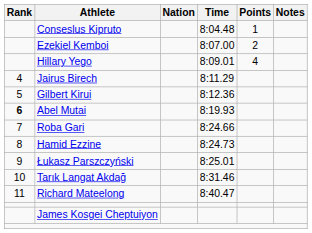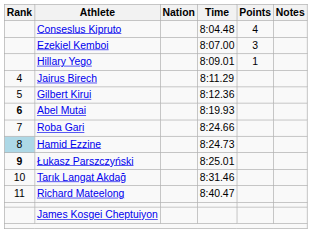 <table class="wikitable mw-datatable sortable" style="text-align:center;">
 <tr>
 <th scope="col" style="width: 10px;">Rank</th>
 <th scope="col">Athlete</th>
 <th scope="col">Nation</th>
 <th scope="col">Time</th>
 <th scope="col">Points</th>
 <th scope="col">Notes</th>
 </tr>
 <tr>
 <td></td>
 <td align="left"><a href='#'>Conseslus Kipruto</a></td>
 <td align="left"></td>
 <td>8:04.48</td>
-<td>1</td>
+<td>4</td>
 <td></td>
 </tr>
 <tr>
 <td></td>
 <td align="left"><a href='#'>Ezekiel Kemboi</a></td>
 <td align="left"></td>
 <td>8:07.00</td>
-<td>2</td>
+<td>3</td>
 <td></td>
 </tr>
 <tr>
 <td></td>
 <td align="left"><a href='#'>Hillary Yego</a></td>
 <td align="left"></td>
 <td>8:09.01</td>
-<td>4</td>
+<td>1</td>
 <td></td>
 </tr>
 <tr>
 <td>4</td>
 <td align="left"><a href='#'>Jairus Birech</a></td>
 <td align="left"></td>
 <td>8:11.29</td>
 <td></td>
 <td></td>
 </tr>
 <tr>
 <td>5</td>
 <td align="left"><a href='#'>Gilbert Kirui</a></td>
 <td align="left"></td>
 <td>8:12.36</td>
 <td></td>
 <td></td>
 </tr>
 <tr>
 <td><strong>6</strong></td>
 <td align="left"><a href='#'>Abel Mutai</a></td>
 <td align="left"></td>
 <td>8:19.93</td>
 <td></td>
 <td></td>
 </tr>
 <tr>
 <td>7</td>
 <td align="left"><a href='#'>Roba Gari</a></td>
 <td align="left"></td>
 <td>8:24.66</td>
 <td></td>
 <td></td>
 </tr>
 <tr>
-<td>8</td>
+<td style="background: lightblue;">8</td>
 <td align="left"><a href='#'>Hamid Ezzine</a></td>
 <td align="left"></td>
 <td>8:24.73</td>
 <td></td>
 <td></td>
 </tr>
 <tr>
-<td>9</td>
+<td><strong>9</strong></td>
 <td align="left"><a href='#'>Łukasz Parszczyński</a></td>
 <td align="left"></td>
 <td>8:25.01</td>
 <td></td>
 <td></td>
 </tr>
 <tr>
 <td>10</td>
 <td align="left"><a href='#'>Tarık Langat Akdağ</a></td>
 <td align="left"></td>
 <td>8:31.46</td>
 <td></td>
 <td></td>
 </tr>
 <tr>
 <td>11</td>
 <td align="left"><a href='#'>Richard Mateelong</a></td>
 <td align="left"></td>
 <td>8:40.47</td>
 <td></td>
 <td></td>
 </tr>
 <tr>
 <td></td>
 <td align="left"></td>
 <td align="left"></td>
 <td></td>
 <td></td>
 <td></td>
 </tr>
 <tr>
 <td></td>
 <td align="left"><a href='#'>James Kosgei Cheptuiyon</a></td>
 <td align="left"></td>
 <td></td>
 <td></td>
 <td></td>
 </tr>
 <tr class="sortbottom">
 <td colspan="6"></td>
 </tr>
 </table>
